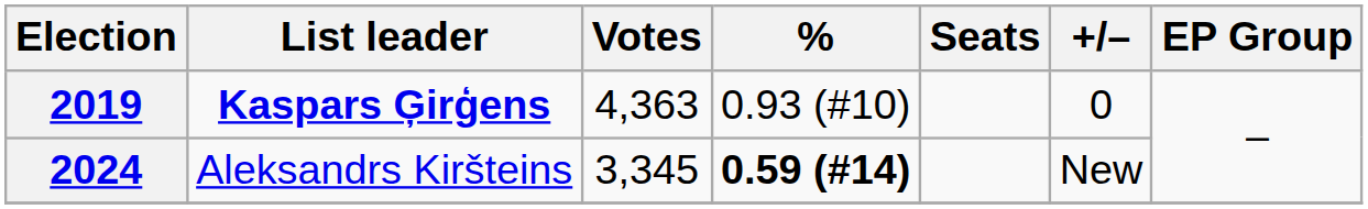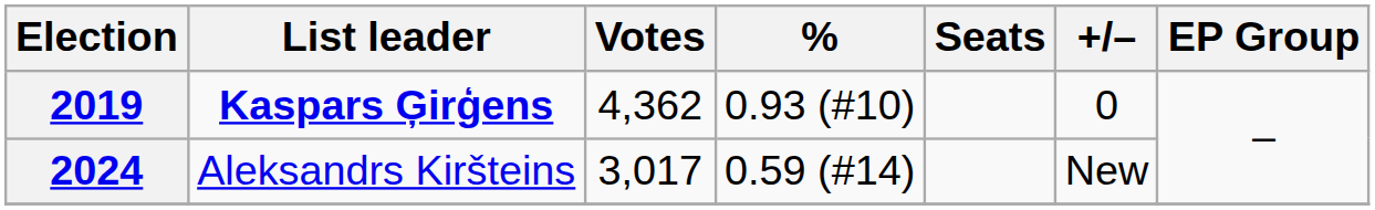 <table class=wikitable style=text-align:center>
 <tr>
 <th>Election</th>
 <th>List leader</th>
 <th>Votes</th>
 <th>%</th>
 <th>Seats</th>
 <th>+/–</th>
 <th>EP Group</th>
 </tr>
 <tr>
 <th><a href='#'>2019</a></th>
 <td><strong><a href='#'>Kaspars Ģirģens</a></strong></td>
-<td>4,363</td>
+<td>4,362</td>
 <td>0.93 (#10)</td>
 <td></td>
 <td> 0</td>
 <td rowspan=2>–</td>
 </tr>
 <tr>
 <th><a href='#'>2024</a></th>
 <td><a href='#'>Aleksandrs Kiršteins</a></td>
-<td>3,345</td>
-<td><strong>0.59 (#14)</strong></td>
+<td>3,017</td>
+<td>0.59 (#14)</td>
 <td></td>
 <td>New</td>
 </tr>
 <tr>
 </tr>
 </table>
